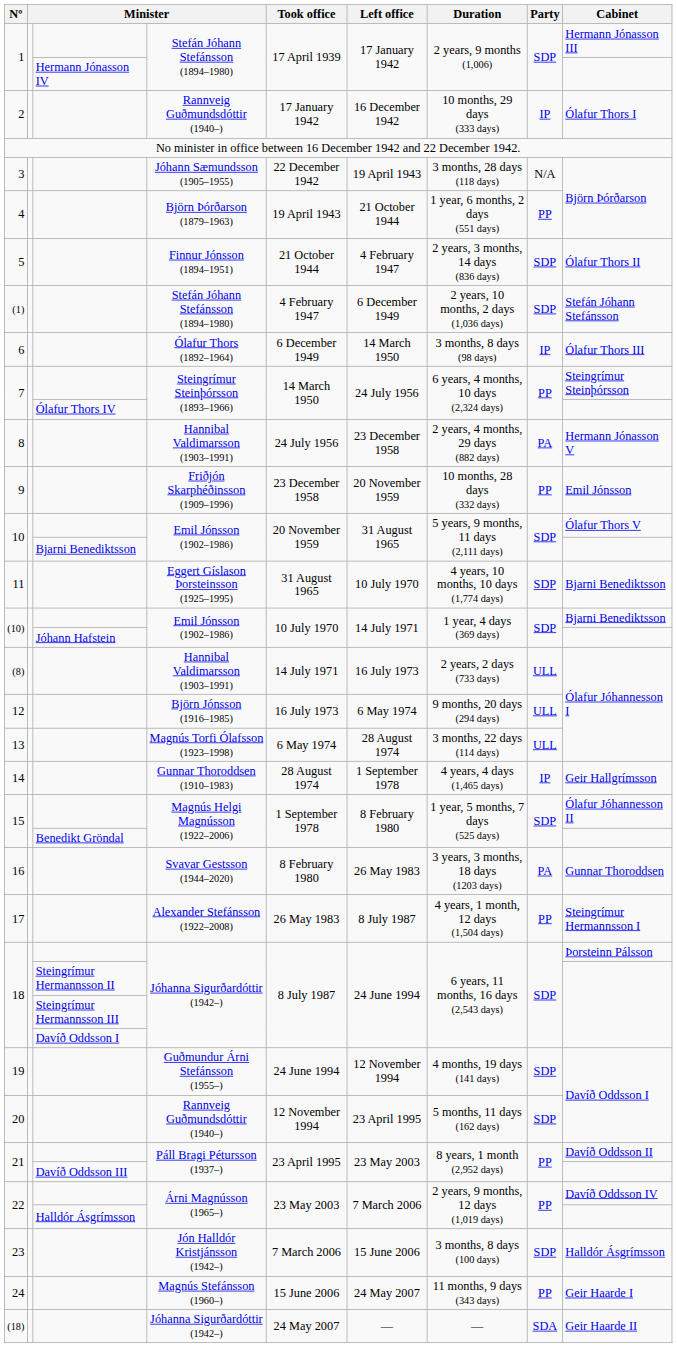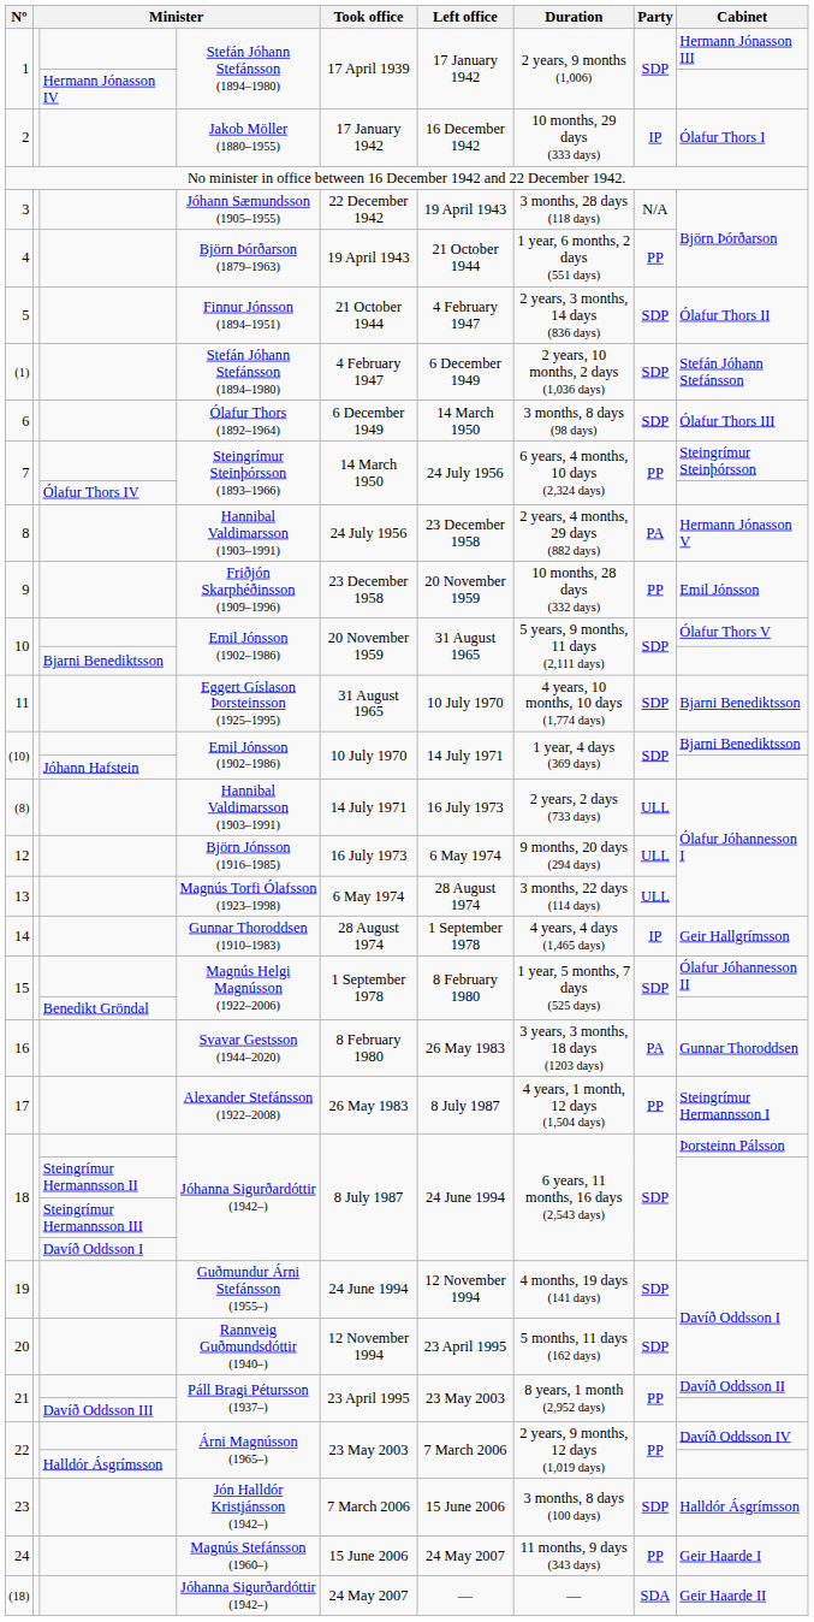 <table class="wikitable" style="text-align: center;">
 <tr>
 <th>Nº</th>
 <th colspan="3">Minister</th>
 <th>Took office</th>
 <th>Left office</th>
 <th>Duration</th>
 <th>Party</th>
 <th>Cabinet</th>
 </tr>
 <tr>
 <td rowspan="2" style="text-align: right;">1</td>
 <td rowspan="2"></td>
 <td></td>
 <td rowspan="2"><a href='#'>Stefán Jóhann Stefánsson</a><br><small>(1894–1980)</small></td>
 <td rowspan="2">17 April 1939</td>
 <td rowspan="2">17 January 1942</td>
 <td rowspan="2">2 years, 9 months<br><small>(1,006)</small></td>
 <td rowspan="2"><a href='#'>SDP</a></td>
 <td style="text-align: left;"><a href='#'>Hermann Jónasson III</a></td>
 </tr>
 <tr>
 <td style="text-align: left;"><a href='#'>Hermann Jónasson IV</a></td>
 </tr>
 <tr>
 <td style="text-align: right;">2</td>
 <td></td>
 <td></td>
-<td><a href='#'>Rannveig Guðmundsdóttir</a><br><small>(1940–)</small></td>
+<td><a href='#'>Jakob Möller</a><br><small>(1880–1955)</small></td>
 <td>17 January 1942</td>
 <td>16 December 1942</td>
 <td>10 months, 29 days<br><small>(333 days)</small></td>
 <td><a href='#'>IP</a></td>
 <td style="text-align: left;"><a href='#'>Ólafur Thors I</a></td>
 </tr>
 <tr>
 <td colspan="9">No minister in office between 16 December 1942 and 22 December 1942.</td>
 </tr>
 <tr>
 <td style="text-align: right;">3</td>
 <td></td>
 <td></td>
 <td><a href='#'>Jóhann Sæmundsson</a><br><small>(1905–1955)</small></td>
 <td>22 December 1942</td>
 <td>19 April 1943</td>
 <td>3 months, 28 days<br><small>(118 days)</small></td>
 <td>N/A</td>
 <td rowspan="2" style="text-align: left;"><a href='#'>Björn Þórðarson</a></td>
 </tr>
 <tr>
 <td style="text-align: right;">4</td>
 <td></td>
 <td></td>
 <td><a href='#'>Björn Þórðarson</a><br><small>(1879–1963)</small></td>
 <td>19 April 1943</td>
 <td>21 October 1944</td>
 <td>1 year, 6 months, 2 days<br><small>(551 days)</small></td>
 <td><a href='#'>PP</a></td>
 </tr>
 <tr>
 <td style="text-align: right;">5</td>
 <td></td>
 <td></td>
 <td><a href='#'>Finnur Jónsson</a><br><small>(1894–1951)</small></td>
 <td>21 October 1944</td>
 <td>4 February 1947</td>
 <td>2 years, 3 months, 14 days<br><small>(836 days)</small></td>
 <td><a href='#'>SDP</a></td>
 <td style="text-align: left;"><a href='#'>Ólafur Thors II</a></td>
 </tr>
 <tr>
 <td style="text-align: right;"><small>(1)</small></td>
 <td></td>
 <td></td>
 <td><a href='#'>Stefán Jóhann Stefánsson</a><br><small>(1894–1980)</small></td>
 <td>4 February 1947</td>
 <td>6 December 1949</td>
 <td>2 years, 10 months, 2 days<br><small>(1,036 days)</small></td>
 <td><a href='#'>SDP</a></td>
 <td style="text-align: left;"><a href='#'>Stefán Jóhann Stefánsson</a></td>
 </tr>
 <tr>
 <td style="text-align: right;">6</td>
 <td></td>
 <td></td>
 <td><a href='#'>Ólafur Thors</a><br><small>(1892–1964)</small></td>
 <td>6 December 1949</td>
 <td>14 March 1950</td>
 <td>3 months, 8 days<br><small>(98 days)</small></td>
-<td><a href='#'>IP</a></td>
+<td><a href='#'>SDP</a></td>
 <td style="text-align: left;"><a href='#'>Ólafur Thors III</a></td>
 </tr>
 <tr>
 <td rowspan="2" style="text-align: right;">7</td>
 <td rowspan="2"></td>
 <td></td>
 <td rowspan="2"><a href='#'>Steingrímur Steinþórsson</a><br><small>(1893–1966)</small></td>
 <td rowspan="2">14 March 1950</td>
 <td rowspan="2">24 July 1956</td>
 <td rowspan="2">6 years, 4 months, 10 days<br><small>(2,324 days)</small></td>
 <td rowspan="2"><a href='#'>PP</a></td>
 <td style="text-align: left;"><a href='#'>Steingrímur Steinþórsson</a></td>
 </tr>
 <tr>
 <td style="text-align: left;"><a href='#'>Ólafur Thors IV</a></td>
 </tr>
 <tr>
 <td style="text-align: right;">8</td>
 <td></td>
 <td></td>
 <td><a href='#'>Hannibal Valdimarsson</a><br><small>(1903–1991)</small></td>
 <td>24 July 1956</td>
 <td>23 December 1958</td>
 <td>2 years, 4 months, 29 days<br><small>(882 days)</small></td>
 <td><a href='#'>PA</a></td>
 <td style="text-align: left;"><a href='#'>Hermann Jónasson V</a></td>
 </tr>
 <tr>
 <td style="text-align: right;">9</td>
 <td></td>
 <td></td>
 <td><a href='#'>Friðjón Skarphéðinsson</a><br><small>(1909–1996)</small></td>
 <td>23 December 1958</td>
 <td>20 November 1959</td>
 <td>10 months, 28 days<br><small>(332 days)</small></td>
 <td><a href='#'>PP</a></td>
 <td style="text-align: left;"><a href='#'>Emil Jónsson</a></td>
 </tr>
 <tr>
 <td rowspan="2" style="text-align: right;">10</td>
 <td rowspan="2"></td>
 <td></td>
 <td rowspan="2"><a href='#'>Emil Jónsson</a><br><small>(1902–1986)</small></td>
 <td rowspan="2">20 November 1959</td>
 <td rowspan="2">31 August 1965</td>
 <td rowspan="2">5 years, 9 months, 11 days<br><small>(2,111 days)</small></td>
 <td rowspan="2"><a href='#'>SDP</a></td>
 <td style="text-align: left;"><a href='#'>Ólafur Thors V</a></td>
 </tr>
 <tr>
 <td style="text-align: left;"><a href='#'>Bjarni Benediktsson</a></td>
 </tr>
 <tr>
 <td style="text-align: right;">11</td>
 <td></td>
 <td></td>
 <td><a href='#'>Eggert Gíslason Þorsteinsson</a><br><small>(1925–1995)</small></td>
 <td>31 August 1965</td>
 <td>10 July 1970</td>
 <td>4 years, 10 months, 10 days<br><small>(1,774 days)</small></td>
 <td><a href='#'>SDP</a></td>
 <td style="text-align: left;"><a href='#'>Bjarni Benediktsson</a></td>
 </tr>
 <tr>
 <td rowspan="2" style="text-align: right;"><small>(10)</small></td>
 <td rowspan="2"></td>
 <td></td>
 <td rowspan="2"><a href='#'>Emil Jónsson</a><br><small>(1902–1986)</small></td>
 <td rowspan="2">10 July 1970</td>
 <td rowspan="2">14 July 1971</td>
 <td rowspan="2">1 year, 4 days<br><small>(369 days)</small></td>
 <td rowspan="2"><a href='#'>SDP</a></td>
 <td style="text-align: left;"><a href='#'>Bjarni Benediktsson</a></td>
 </tr>
 <tr>
 <td style="text-align: left;"><a href='#'>Jóhann Hafstein</a></td>
 </tr>
 <tr>
 <td style="text-align: right;"><small>(8)</small></td>
 <td></td>
 <td></td>
 <td><a href='#'>Hannibal Valdimarsson</a><br><small>(1903–1991)</small></td>
 <td>14 July 1971</td>
 <td>16 July 1973</td>
 <td>2 years, 2 days<br><small>(733 days)</small></td>
 <td><a href='#'>ULL</a></td>
 <td rowspan="3" style="text-align: left;"><a href='#'>Ólafur Jóhannesson I</a></td>
 </tr>
 <tr>
 <td style="text-align: right;">12</td>
 <td></td>
 <td></td>
 <td><a href='#'>Björn Jónsson</a><br><small>(1916–1985)</small></td>
 <td>16 July 1973</td>
 <td>6 May 1974</td>
 <td>9 months, 20 days<br><small>(294 days)</small></td>
 <td><a href='#'>ULL</a></td>
 </tr>
 <tr>
 <td style="text-align: right;">13</td>
 <td></td>
 <td></td>
 <td><a href='#'>Magnús Torfi Ólafsson</a><br><small>(1923–1998)</small></td>
 <td>6 May 1974</td>
 <td>28 August 1974</td>
 <td>3 months, 22 days<br><small>(114 days)</small></td>
 <td><a href='#'>ULL</a></td>
 </tr>
 <tr>
 <td style="text-align: right;">14</td>
 <td></td>
 <td></td>
 <td><a href='#'>Gunnar Thoroddsen</a><br><small>(1910–1983)</small></td>
 <td>28 August 1974</td>
 <td>1 September 1978</td>
 <td>4 years, 4 days<br><small>(1,465 days)</small></td>
 <td><a href='#'>IP</a></td>
 <td style="text-align: left;"><a href='#'>Geir Hallgrímsson</a></td>
 </tr>
 <tr>
 <td rowspan="2" style="text-align: right;">15</td>
 <td rowspan="2"></td>
 <td></td>
 <td rowspan="2"><a href='#'>Magnús Helgi Magnússon</a><br><small>(1922–2006)</small></td>
 <td rowspan="2">1 September 1978</td>
 <td rowspan="2">8 February 1980</td>
 <td rowspan="2">1 year, 5 months, 7 days<br><small>(525 days)</small></td>
 <td rowspan="2"><a href='#'>SDP</a></td>
 <td style="text-align: left;"><a href='#'>Ólafur Jóhannesson II</a></td>
 </tr>
 <tr>
 <td style="text-align: left;"><a href='#'>Benedikt Gröndal</a></td>
 </tr>
 <tr>
 <td style="text-align: right;">16</td>
 <td></td>
 <td></td>
 <td><a href='#'>Svavar Gestsson</a><br><small>(1944–2020)</small></td>
 <td>8 February 1980</td>
 <td>26 May 1983</td>
 <td>3 years, 3 months, 18 days<br><small>(1203 days)</small></td>
 <td><a href='#'>PA</a></td>
 <td style="text-align: left;"><a href='#'>Gunnar Thoroddsen</a></td>
 </tr>
 <tr>
 <td style="text-align: right;">17</td>
 <td></td>
 <td></td>
 <td><a href='#'>Alexander Stefánsson</a><br><small>(1922–2008)</small></td>
 <td>26 May 1983</td>
 <td>8 July 1987</td>
 <td>4 years, 1 month, 12 days<br><small>(1,504 days)</small></td>
 <td><a href='#'>PP</a></td>
 <td style="text-align: left;"><a href='#'>Steingrímur Hermannsson I</a></td>
 </tr>
 <tr>
 <td rowspan="4" style="text-align: right;">18</td>
 <td rowspan="4"></td>
 <td></td>
 <td rowspan="4"><a href='#'>Jóhanna Sigurðardóttir</a><br><small>(1942–)</small></td>
 <td rowspan="4">8 July 1987</td>
 <td rowspan="4">24 June 1994</td>
 <td rowspan="4">6 years, 11 months, 16 days<br><small>(2,543 days)</small></td>
 <td rowspan="4"><a href='#'>SDP</a></td>
 <td style="text-align: left;"><a href='#'>Þorsteinn Pálsson</a></td>
 </tr>
 <tr>
 <td style="text-align: left;"><a href='#'>Steingrímur Hermannsson II</a></td>
 </tr>
 <tr>
 <td style="text-align: left;"><a href='#'>Steingrímur Hermannsson III</a></td>
 </tr>
 <tr>
 <td style="text-align: left;"><a href='#'>Davíð Oddsson I</a></td>
 </tr>
 <tr>
 <td style="text-align: right;">19</td>
 <td></td>
 <td></td>
 <td><a href='#'>Guðmundur Árni Stefánsson</a><br><small>(1955–)</small></td>
 <td>24 June 1994</td>
 <td>12 November 1994</td>
 <td>4 months, 19 days<br><small>(141 days)</small></td>
 <td><a href='#'>SDP</a></td>
 <td rowspan="2" style="text-align: left;"><a href='#'>Davíð Oddsson I</a></td>
 </tr>
 <tr>
 <td style="text-align: right;">20</td>
 <td></td>
 <td></td>
 <td><a href='#'>Rannveig Guðmundsdóttir</a><br><small>(1940–)</small></td>
 <td>12 November 1994</td>
 <td>23 April 1995</td>
 <td>5 months, 11 days<br><small>(162 days)</small></td>
 <td><a href='#'>SDP</a></td>
 </tr>
 <tr>
 <td rowspan="2" style="text-align: right;">21</td>
 <td rowspan="2"></td>
 <td></td>
 <td rowspan="2"><a href='#'>Páll Bragi Pétursson</a><br><small>(1937–)</small></td>
 <td rowspan="2">23 April 1995</td>
 <td rowspan="2">23 May 2003</td>
 <td rowspan="2">8 years, 1 month<br><small>(2,952 days)</small></td>
 <td rowspan="2"><a href='#'>PP</a></td>
 <td style="text-align: left;"><a href='#'>Davíð Oddsson II</a></td>
 </tr>
 <tr>
 <td style="text-align: left;"><a href='#'>Davíð Oddsson III</a></td>
 </tr>
 <tr>
 <td rowspan="2" style="text-align: right;">22</td>
 <td rowspan="2"></td>
 <td></td>
 <td rowspan="2"><a href='#'>Árni Magnússon</a><br><small>(1965–)</small></td>
 <td rowspan="2">23 May 2003</td>
 <td rowspan="2">7 March 2006</td>
 <td rowspan="2">2 years, 9 months, 12 days<br><small>(1,019 days)</small></td>
 <td rowspan="2"><a href='#'>PP</a></td>
 <td style="text-align: left;"><a href='#'>Davíð Oddsson IV</a></td>
 </tr>
 <tr>
 <td style="text-align: left;"><a href='#'>Halldór Ásgrímsson</a></td>
 </tr>
 <tr>
 <td style="text-align: right;">23</td>
 <td></td>
 <td></td>
 <td><a href='#'>Jón Halldór Kristjánsson</a><br><small>(1942–)</small></td>
 <td>7 March 2006</td>
 <td>15 June 2006</td>
 <td>3 months, 8 days<br><small>(100 days)</small></td>
 <td><a href='#'>SDP</a></td>
 <td style="text-align: left;"><a href='#'>Halldór Ásgrímsson</a></td>
 </tr>
 <tr>
 <td style="text-align: right;">24</td>
 <td></td>
 <td></td>
 <td><a href='#'>Magnús Stefánsson</a><br><small>(1960–)</small></td>
 <td>15 June 2006</td>
 <td>24 May 2007</td>
 <td>11 months, 9 days<br><small>(343 days)</small></td>
 <td><a href='#'>PP</a></td>
 <td style="text-align: left;"><a href='#'>Geir Haarde I</a></td>
 </tr>
 <tr>
 <td style="text-align: right;"><small>(18)</small></td>
 <td></td>
 <td></td>
 <td><a href='#'>Jóhanna Sigurðardóttir</a><br><small>(1942–)</small></td>
 <td>24 May 2007</td>
 <td>—</td>
 <td>—</td>
 <td><a href='#'>SDA</a></td>
 <td style="text-align: left;"><a href='#'>Geir Haarde II</a></td>
 </tr>
 </table>
